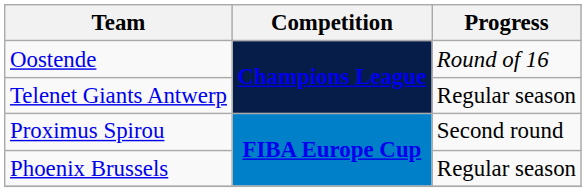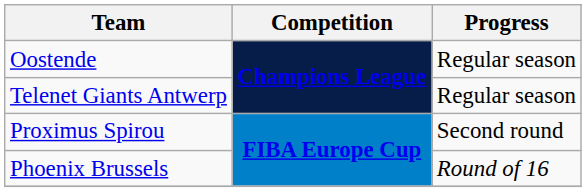 <table class="wikitable sortable">
 <tr>
 <th>Team</th>
 <th>Competition</th>
 <th>Progress</th>
 </tr>
 <tr>
 <td><a href='#'>Oostende</a></td>
 <td rowspan="2" style="background-color:#071D49;color:#D0D3D4;text-align:center"><strong><a href='#'><span>Champions League</span></a></strong></td>
-<td><em>Round of 16</em></td>
+<td>Regular season</td>
 </tr>
 <tr>
 <td><a href='#'>Telenet Giants Antwerp</a></td>
 <td>Regular season</td>
 </tr>
 <tr>
 <td><a href='#'>Proximus Spirou</a></td>
 <td rowspan="2" style="background-color:#0080C8;color:white;text-align:center"><strong><a href='#'><span>FIBA Europe Cup</span></a></strong></td>
 <td>Second round</td>
 </tr>
 <tr>
 <td><a href='#'>Phoenix Brussels</a></td>
-<td>Regular season</td>
+<td><em>Round of 16</em></td>
 </tr>
 <tr>
 </tr>
 </table>
